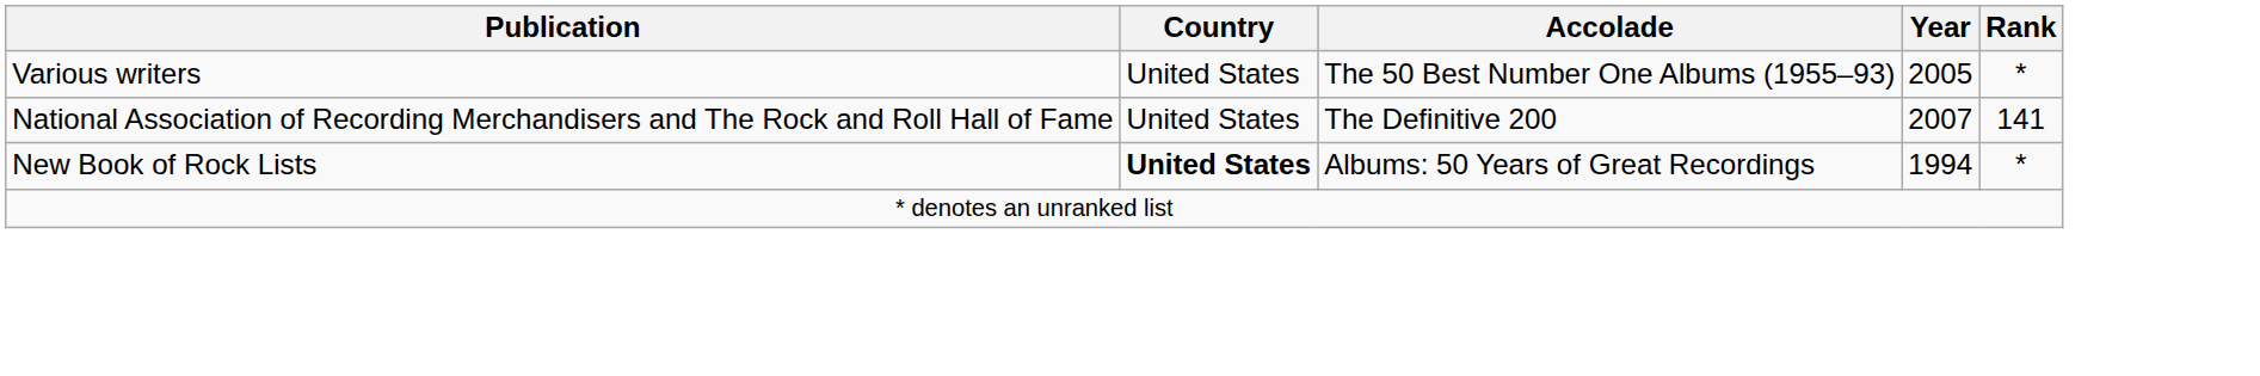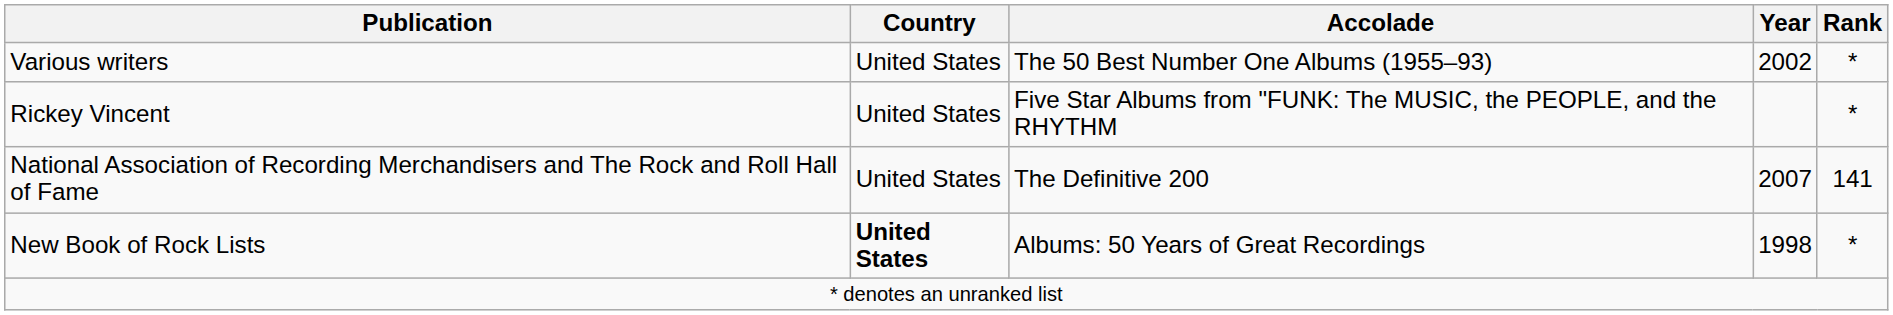 <table class="wikitable">
 <tr>
 <th>Publication</th>
 <th>Country</th>
 <th>Accolade</th>
 <th>Year</th>
 <th style="text-align:center;">Rank</th>
 </tr>
 <tr>
 <td>Various writers</td>
 <td>United States</td>
 <td>The 50 Best Number One Albums (1955–93)</td>
-<td>2005</td>
+<td>2002</td>
+<td style="text-align:center;">*</td>
+</tr>
+<tr>
+<td>Rickey Vincent</td>
+<td>United States</td>
+<td>Five Star Albums from "FUNK: The MUSIC, the PEOPLE, and the RHYTHM</td>
+<td></td>
 <td style="text-align:center;">*</td>
 </tr>
 <tr>
 <td>National Association of Recording Merchandisers and The Rock and Roll Hall of Fame</td>
 <td>United States</td>
 <td>The Definitive 200</td>
 <td>2007</td>
 <td style="text-align:center;">141</td>
 </tr>
 <tr>
 <td>New Book of Rock Lists</td>
 <td><strong>United States</strong></td>
 <td>Albums: 50 Years of Great Recordings</td>
-<td>1994</td>
+<td>1998</td>
 <td style="text-align:center;">*</td>
 </tr>
 <tr>
 <td colspan="5" style="text-align:center; font-size:10pt;">* denotes an unranked list</td>
 </tr>
 </table>
